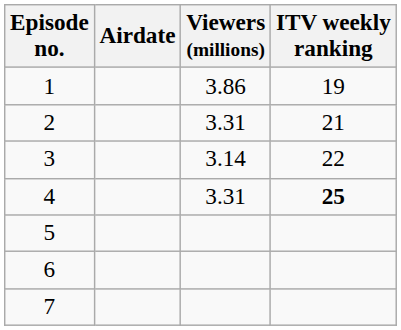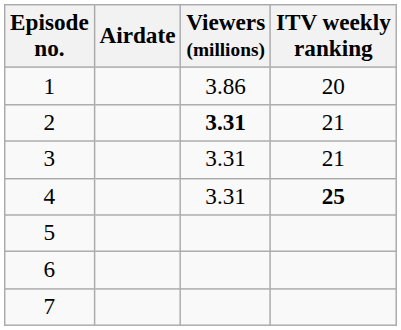 <table class="wikitable" style="text-align:center;">
 <tr>
 <th>Episode<br>no.</th>
 <th>Airdate</th>
 <th>Viewers<br><small>(millions)</small></th>
 <th>ITV weekly<br>ranking</th>
 </tr>
 <tr>
 <td>1</td>
 <td></td>
 <td>3.86</td>
-<td>19</td>
+<td>20</td>
 </tr>
 <tr>
 <td>2</td>
 <td></td>
-<td>3.31</td>
+<td><strong>3.31</strong></td>
 <td>21</td>
 </tr>
 <tr>
 <td>3</td>
 <td></td>
-<td>3.14</td>
-<td>22</td>
+<td>3.31</td>
+<td>21</td>
 </tr>
 <tr>
 <td>4</td>
 <td></td>
 <td>3.31</td>
 <td><strong>25</strong></td>
 </tr>
 <tr>
 <td>5</td>
 <td></td>
 <td></td>
 <td></td>
 </tr>
 <tr>
 <td>6</td>
 <td></td>
 <td></td>
 <td></td>
 </tr>
 <tr>
 <td>7</td>
 <td></td>
 <td></td>
 <td></td>
 </tr>
 </table>
